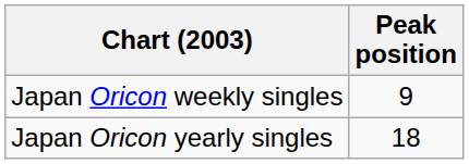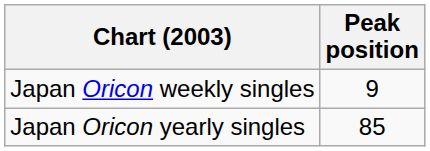 <table class="wikitable">
 <tr>
 <th>Chart (2003)</th>
 <th>Peak<br>position</th>
 </tr>
 <tr>
 <td>Japan <em><a href='#'>Oricon</a></em> weekly singles</td>
 <td align="center">9</td>
 </tr>
 <tr>
 <td>Japan <em>Oricon</em> yearly singles</td>
-<td align="center">18</td>
+<td align="center">85</td>
 </tr>
 </table>
